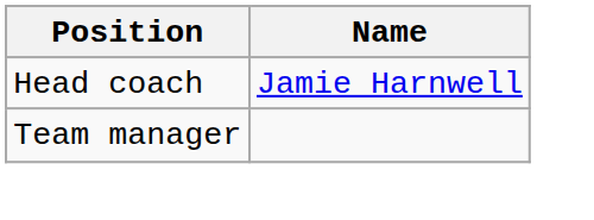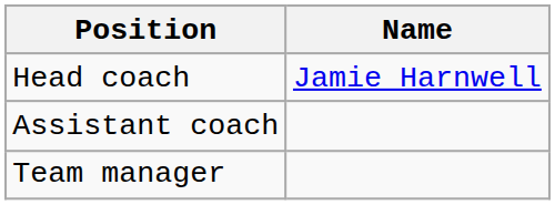 <table class="wikitable">
 <tr>
 <th>Position</th>
 <th>Name</th>
 </tr>
 <tr>
 <td>Head coach</td>
 <td> <a href='#'>Jamie Harnwell</a></td>
 </tr>
 <tr>
+<td>Assistant coach</td>
+<td></td>
+</tr>
+<tr>
 <td>Team manager</td>
 <td></td>
 </tr>
 </table>
